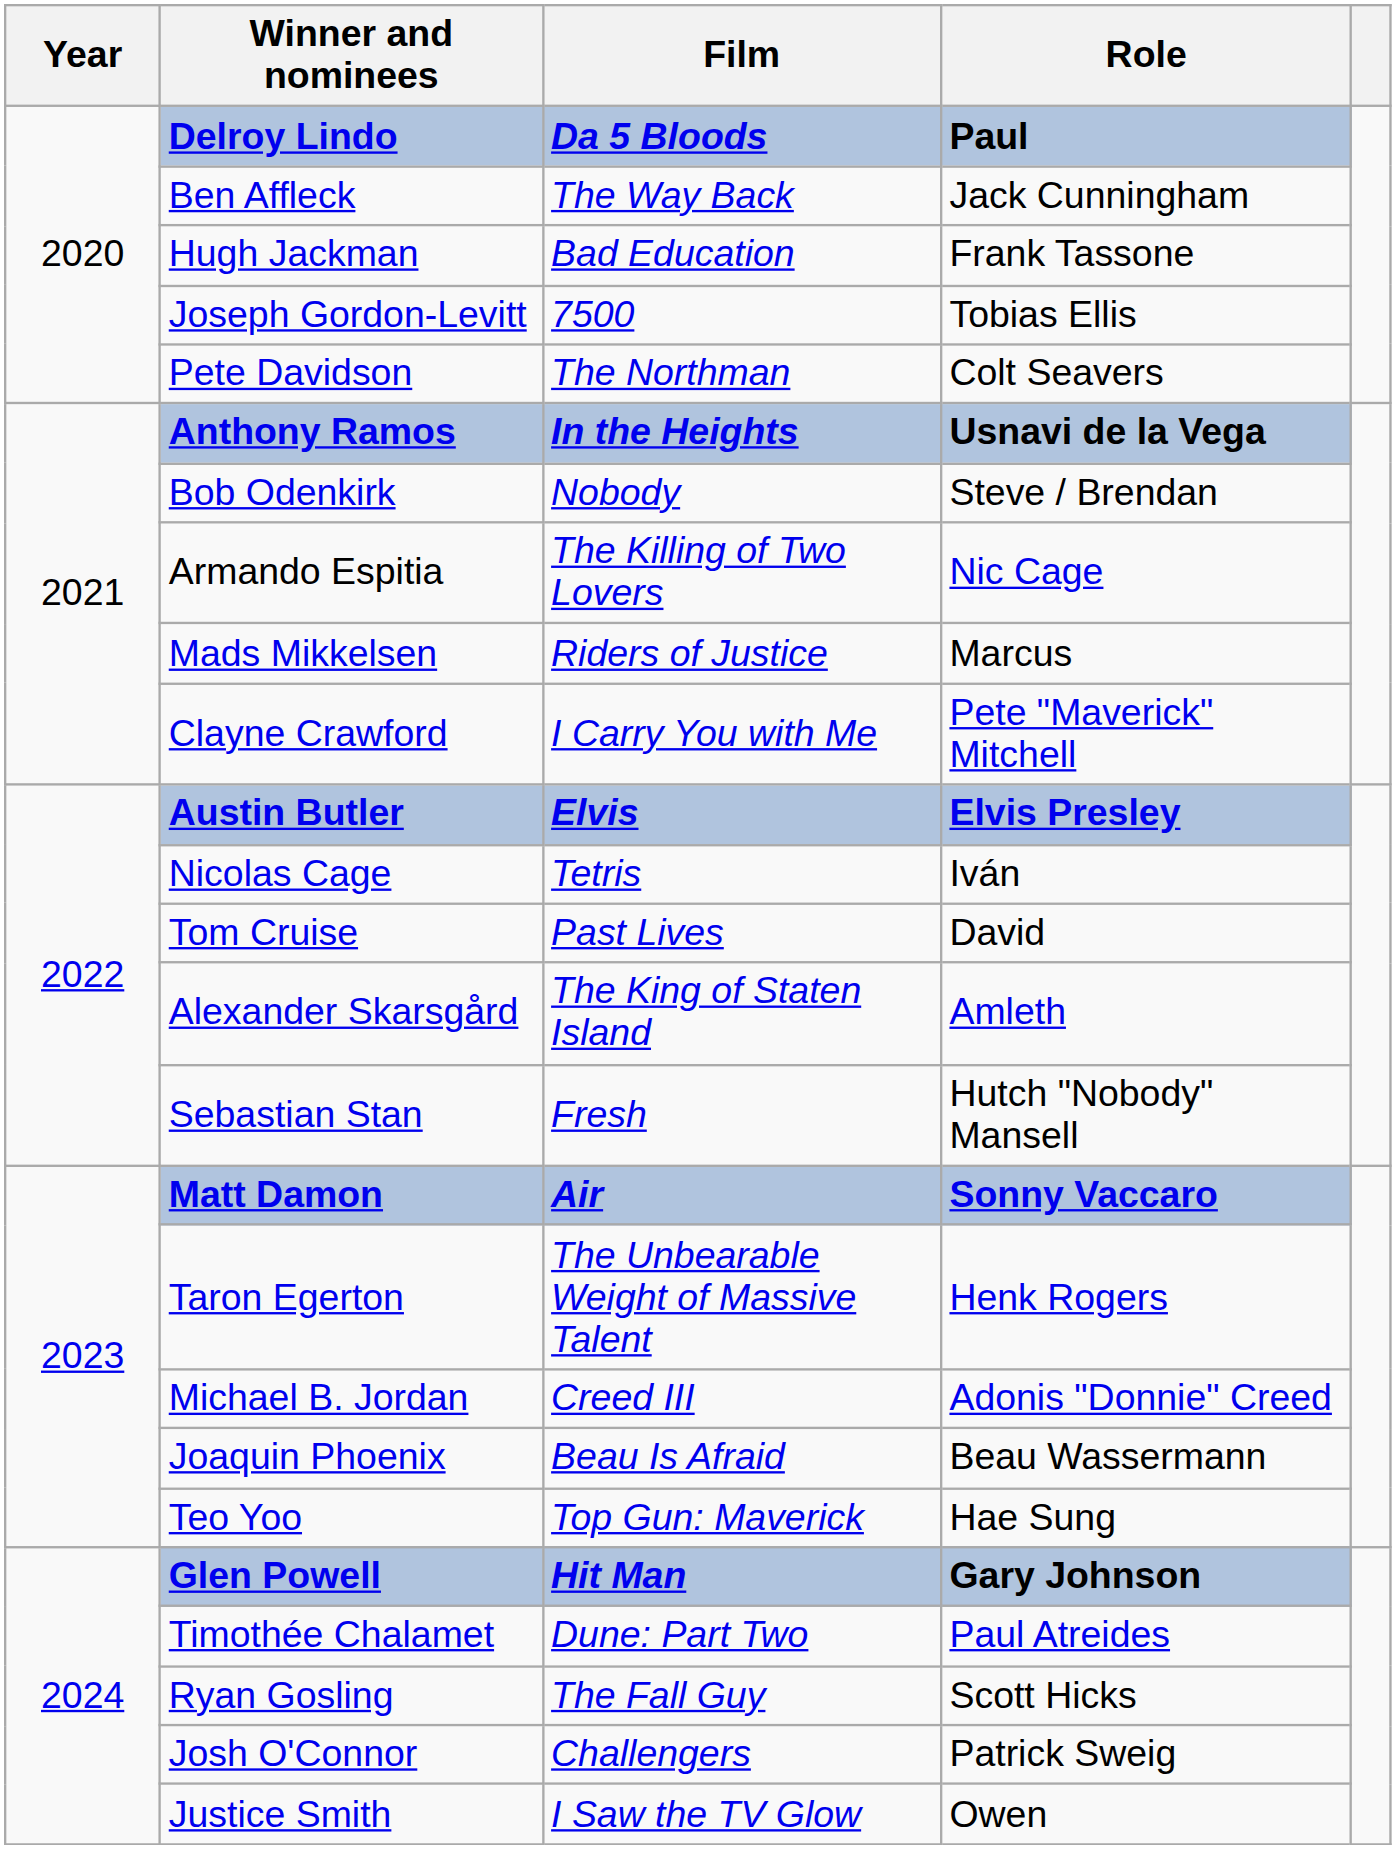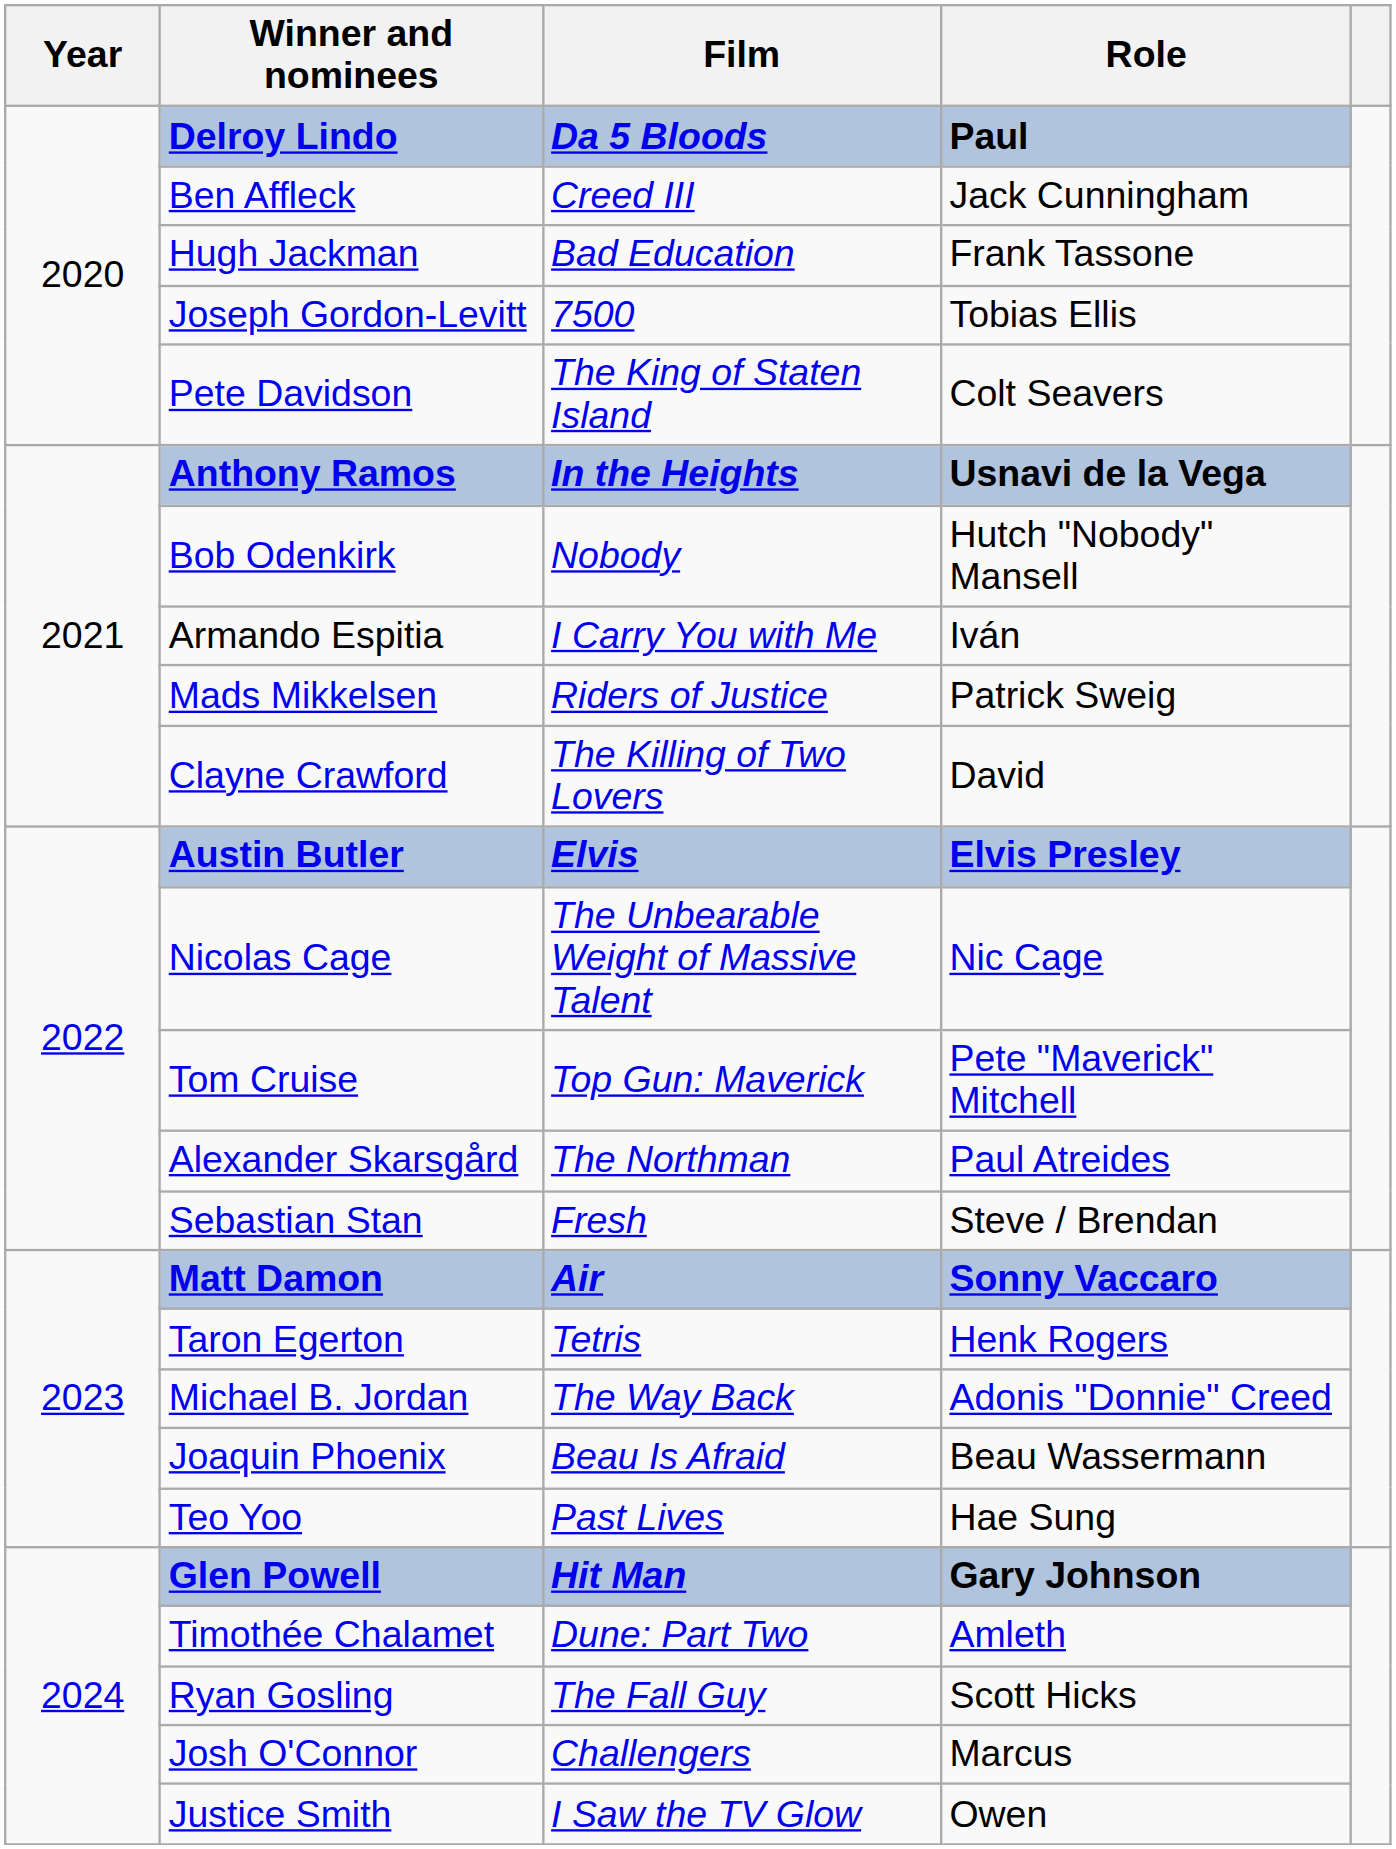 <table class="wikitable" width="95%" cellpadding="6">
 <tr>
 <th width="100"><strong>Year</strong></th>
 <th width="300"><strong>Winner and nominees</strong></th>
 <th width="300"><strong>Film</strong></th>
 <th width="300"><strong>Role</strong></th>
 <th width="25"><strong></strong></th>
 </tr>
 <tr>
 <td rowspan="5" style="text-align:center;">2020</td>
 <td style="background:#B0C4DE;"><strong><a href='#'>Delroy Lindo</a></strong></td>
 <td style="background:#B0C4DE;"><strong><em><a href='#'>Da 5 Bloods</a></em></strong></td>
 <td style="background:#B0C4DE;"><strong>Paul</strong></td>
 <td rowspan="5" style="text-align:center;"></td>
 </tr>
 <tr>
 <td><a href='#'>Ben Affleck</a></td>
-<td><em><a href='#'>The Way Back</a></em></td>
+<td><em><a href='#'>Creed III</a></em></td>
 <td>Jack Cunningham</td>
 </tr>
 <tr>
 <td><a href='#'>Hugh Jackman</a></td>
 <td><em><a href='#'>Bad Education</a></em></td>
 <td>Frank Tassone</td>
 </tr>
 <tr>
 <td><a href='#'>Joseph Gordon-Levitt</a></td>
 <td><em><a href='#'>7500</a></em></td>
 <td>Tobias Ellis</td>
 </tr>
 <tr>
 <td><a href='#'>Pete Davidson</a></td>
-<td><em><a href='#'>The Northman</a></em></td>
+<td><em><a href='#'>The King of Staten Island</a></em></td>
 <td>Colt Seavers</td>
 </tr>
 <tr>
 <td rowspan="5" style="text-align:center;">2021</td>
 <td style="background:#B0C4DE;"><strong><a href='#'>Anthony Ramos</a></strong></td>
 <td style="background:#B0C4DE;"><strong><em><a href='#'>In the Heights</a></em></strong></td>
 <td style="background:#B0C4DE;"><strong>Usnavi de la Vega</strong></td>
 <td rowspan="5" style="text-align:center;"></td>
 </tr>
 <tr>
 <td><a href='#'>Bob Odenkirk</a></td>
 <td><em><a href='#'>Nobody</a></em></td>
-<td>Steve / Brendan</td>
+<td>Hutch "Nobody" Mansell</td>
 </tr>
 <tr>
 <td>Armando Espitia</td>
-<td><em><a href='#'>The Killing of Two Lovers</a></em></td>
-<td><a href='#'>Nic Cage</a></td>
+<td><em><a href='#'>I Carry You with Me</a></em></td>
+<td>Iván</td>
 </tr>
 <tr>
 <td><a href='#'>Mads Mikkelsen</a></td>
 <td><em><a href='#'>Riders of Justice</a></em></td>
-<td>Marcus</td>
+<td>Patrick Sweig</td>
 </tr>
 <tr>
 <td><a href='#'>Clayne Crawford</a></td>
-<td><em><a href='#'>I Carry You with Me</a></em></td>
-<td><a href='#'>Pete "Maverick" Mitchell</a></td>
+<td><em><a href='#'>The Killing of Two Lovers</a></em></td>
+<td>David</td>
 </tr>
 <tr>
 <td rowspan="5" style="text-align:center;"><a href='#'>2022</a></td>
 <td style="background:#B0C4DE;"><strong><a href='#'>Austin Butler</a></strong></td>
 <td style="background:#B0C4DE;"><strong><em><a href='#'>Elvis</a></em></strong></td>
 <td style="background:#B0C4DE;"><strong><a href='#'>Elvis Presley</a></strong></td>
 <td rowspan="5" style="text-align:center;"></td>
 </tr>
 <tr>
 <td><a href='#'>Nicolas Cage</a></td>
-<td><em><a href='#'>Tetris</a></em></td>
-<td>Iván</td>
+<td><em><a href='#'>The Unbearable Weight of Massive Talent</a></em></td>
+<td><a href='#'>Nic Cage</a></td>
 </tr>
 <tr>
 <td><a href='#'>Tom Cruise</a></td>
-<td><em><a href='#'>Past Lives</a></em></td>
-<td>David</td>
+<td><em><a href='#'>Top Gun: Maverick</a></em></td>
+<td><a href='#'>Pete "Maverick" Mitchell</a></td>
 </tr>
 <tr>
 <td><a href='#'>Alexander Skarsgård</a></td>
-<td><em><a href='#'>The King of Staten Island</a></em></td>
-<td><a href='#'>Amleth</a></td>
+<td><em><a href='#'>The Northman</a></em></td>
+<td><a href='#'>Paul Atreides</a></td>
 </tr>
 <tr>
 <td><a href='#'>Sebastian Stan</a></td>
 <td><em><a href='#'>Fresh</a></em></td>
-<td>Hutch "Nobody" Mansell</td>
+<td>Steve / Brendan</td>
 </tr>
 <tr>
 <td rowspan="5" style="text-align:center;"><a href='#'>2023</a></td>
 <td style="background:#B0C4DE;"><strong><a href='#'>Matt Damon</a></strong></td>
 <td style="background:#B0C4DE;"><strong><em><a href='#'>Air</a></em></strong></td>
 <td style="background:#B0C4DE;"><strong><a href='#'>Sonny Vaccaro</a></strong></td>
 <td rowspan="5" style="text-align:center;"></td>
 </tr>
 <tr>
 <td><a href='#'>Taron Egerton</a></td>
-<td><em><a href='#'>The Unbearable Weight of Massive Talent</a></em></td>
+<td><em><a href='#'>Tetris</a></em></td>
 <td><a href='#'>Henk Rogers</a></td>
 </tr>
 <tr>
 <td><a href='#'>Michael B. Jordan</a></td>
-<td><em><a href='#'>Creed III</a></em></td>
+<td><em><a href='#'>The Way Back</a></em></td>
 <td><a href='#'>Adonis "Donnie" Creed</a></td>
 </tr>
 <tr>
 <td><a href='#'>Joaquin Phoenix</a></td>
 <td><em><a href='#'>Beau Is Afraid</a></em></td>
 <td>Beau Wassermann</td>
 </tr>
 <tr>
 <td><a href='#'>Teo Yoo</a></td>
-<td><em><a href='#'>Top Gun: Maverick</a></em></td>
+<td><em><a href='#'>Past Lives</a></em></td>
 <td>Hae Sung</td>
 </tr>
 <tr>
 <td rowspan="5" style="text-align:center;"><a href='#'>2024</a></td>
 <td style="background:#B0C4DE;"><strong><a href='#'>Glen Powell</a></strong></td>
 <td style="background:#B0C4DE;"><strong><em><a href='#'>Hit Man</a></em></strong></td>
 <td style="background:#B0C4DE;"><strong>Gary Johnson</strong></td>
 <td rowspan="5" style="text-align:center;"></td>
 </tr>
 <tr>
 <td><a href='#'>Timothée Chalamet</a></td>
 <td><em><a href='#'>Dune: Part Two</a></em></td>
-<td><a href='#'>Paul Atreides</a></td>
+<td><a href='#'>Amleth</a></td>
 </tr>
 <tr>
 <td><a href='#'>Ryan Gosling</a></td>
 <td><em><a href='#'>The Fall Guy</a></em></td>
 <td>Scott Hicks</td>
 </tr>
 <tr>
 <td><a href='#'>Josh O'Connor</a></td>
 <td><em><a href='#'>Challengers</a></em></td>
-<td>Patrick Sweig</td>
+<td>Marcus</td>
 </tr>
 <tr>
 <td><a href='#'>Justice Smith</a></td>
 <td><em><a href='#'>I Saw the TV Glow</a></em></td>
 <td>Owen</td>
 </tr>
 </table>
